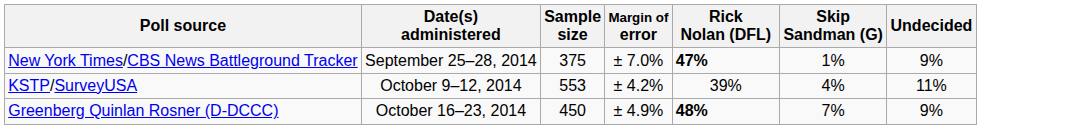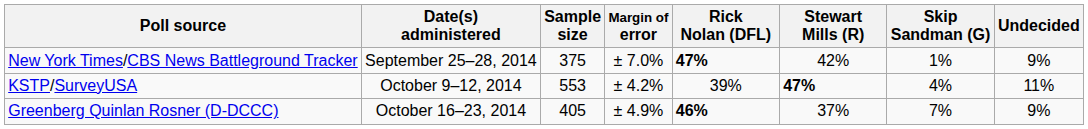 <table class="wikitable">
 <tr>
 <th>Poll source</th>
 <th>Date(s)<br>administered</th>
 <th class=small>Sample<br>size</th>
 <th><small>Margin of</small><br>error</th>
 <th style="width:100px;">Rick<br>Nolan (DFL)</th>
+<th style="width:100px;">Stewart<br>Mills (R)</th>
 <th style="width:100px;">Skip<br>Sandman (G)</th>
 <th>Undecided</th>
 </tr>
 <tr>
 <td><a href='#'>New York Times</a>/<a href='#'>CBS News Battleground Tracker</a></td>
 <td align=center>September 25–28, 2014</td>
 <td align=center>375</td>
 <td align=center>± 7.0%</td>
 <td><strong>47%</strong></td>
+<td align=center>42%</td>
 <td align=center>1%</td>
 <td align=center>9%</td>
 </tr>
 <tr>
 <td><a href='#'>KSTP</a>/<a href='#'>SurveyUSA</a></td>
 <td align=center>October 9–12, 2014</td>
 <td align=center>553</td>
 <td align=center>± 4.2%</td>
 <td align=center>39%</td>
+<td><strong>47%</strong></td>
 <td align=center>4%</td>
 <td align=center>11%</td>
 </tr>
 <tr>
 <td><a href='#'>Greenberg Quinlan Rosner (D-DCCC)</a></td>
 <td align=center>October 16–23, 2014</td>
-<td align=center>450</td>
+<td align=center>405</td>
 <td align=center>± 4.9%</td>
-<td><strong>48%</strong></td>
+<td><strong>46%</strong></td>
+<td align=center>37%</td>
 <td align=center>7%</td>
 <td align=center>9%</td>
 </tr>
 </table>
